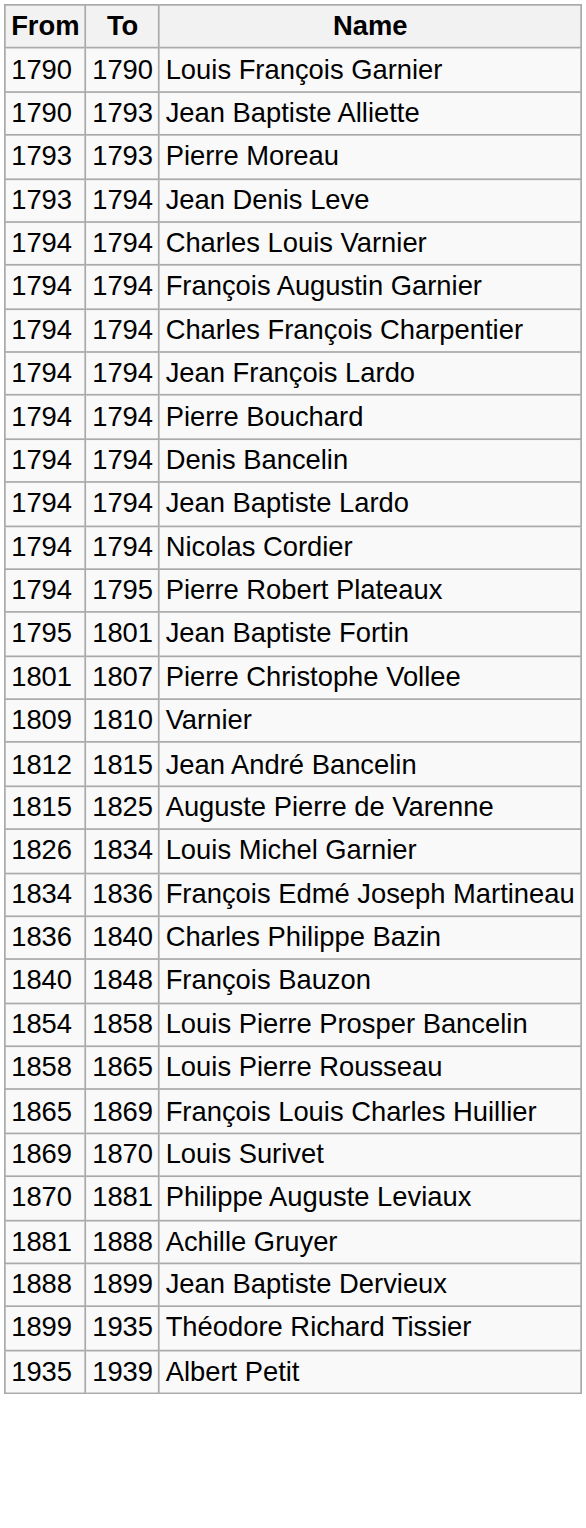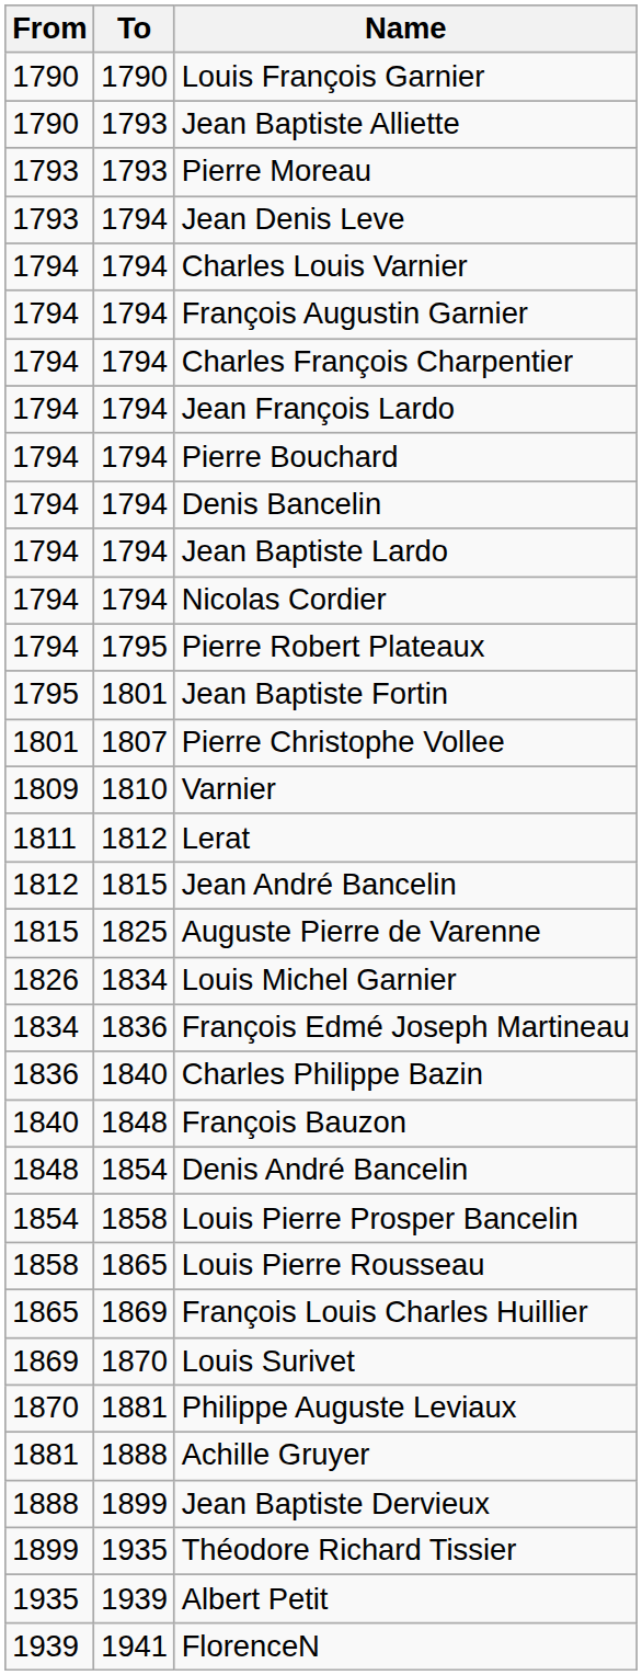 <table class="wikitable">
 <tr>
 <th>From</th>
 <th>To</th>
 <th>Name</th>
 </tr>
 <tr>
 <td>1790</td>
 <td>1790</td>
 <td>Louis François Garnier</td>
 </tr>
 <tr>
 <td>1790</td>
 <td>1793</td>
 <td>Jean Baptiste Alliette</td>
 </tr>
 <tr>
 <td>1793</td>
 <td>1793</td>
 <td>Pierre Moreau</td>
 </tr>
 <tr>
 <td>1793</td>
 <td>1794</td>
 <td>Jean Denis Leve</td>
 </tr>
 <tr>
 <td>1794</td>
 <td>1794</td>
 <td>Charles Louis Varnier</td>
 </tr>
 <tr>
 <td>1794</td>
 <td>1794</td>
 <td>François Augustin Garnier</td>
 </tr>
 <tr>
 <td>1794</td>
 <td>1794</td>
 <td>Charles François Charpentier</td>
 </tr>
 <tr>
 <td>1794</td>
 <td>1794</td>
 <td>Jean François Lardo</td>
 </tr>
 <tr>
 <td>1794</td>
 <td>1794</td>
 <td>Pierre Bouchard</td>
 </tr>
 <tr>
 <td>1794</td>
 <td>1794</td>
 <td>Denis Bancelin</td>
 </tr>
 <tr>
 <td>1794</td>
 <td>1794</td>
 <td>Jean Baptiste Lardo</td>
 </tr>
 <tr>
 <td>1794</td>
 <td>1794</td>
 <td>Nicolas Cordier</td>
 </tr>
 <tr>
 <td>1794</td>
 <td>1795</td>
 <td>Pierre Robert Plateaux</td>
 </tr>
 <tr>
 <td>1795</td>
 <td>1801</td>
 <td>Jean Baptiste Fortin</td>
 </tr>
 <tr>
 <td>1801</td>
 <td>1807</td>
 <td>Pierre Christophe Vollee</td>
 </tr>
 <tr>
 <td>1809</td>
 <td>1810</td>
 <td>Varnier</td>
 </tr>
 <tr>
+<td>1811</td>
+<td>1812</td>
+<td>Lerat</td>
+</tr>
+<tr>
 <td>1812</td>
 <td>1815</td>
 <td>Jean André Bancelin</td>
 </tr>
 <tr>
 <td>1815</td>
 <td>1825</td>
 <td>Auguste Pierre de Varenne</td>
 </tr>
 <tr>
 <td>1826</td>
 <td>1834</td>
 <td>Louis Michel Garnier</td>
 </tr>
 <tr>
 <td>1834</td>
 <td>1836</td>
 <td>François Edmé Joseph Martineau</td>
 </tr>
 <tr>
 <td>1836</td>
 <td>1840</td>
 <td>Charles Philippe Bazin</td>
 </tr>
 <tr>
 <td>1840</td>
 <td>1848</td>
 <td>François Bauzon</td>
+</tr>
+<tr>
+<td>1848</td>
+<td>1854</td>
+<td>Denis André Bancelin</td>
 </tr>
 <tr>
 <td>1854</td>
 <td>1858</td>
 <td>Louis Pierre Prosper Bancelin</td>
 </tr>
 <tr>
 <td>1858</td>
 <td>1865</td>
 <td>Louis Pierre Rousseau</td>
 </tr>
 <tr>
 <td>1865</td>
 <td>1869</td>
 <td>François Louis Charles Huillier</td>
 </tr>
 <tr>
 <td>1869</td>
 <td>1870</td>
 <td>Louis Surivet</td>
 </tr>
 <tr>
 <td>1870</td>
 <td>1881</td>
 <td>Philippe Auguste Leviaux</td>
 </tr>
 <tr>
 <td>1881</td>
 <td>1888</td>
 <td>Achille Gruyer</td>
 </tr>
 <tr>
 <td>1888</td>
 <td>1899</td>
 <td>Jean Baptiste Dervieux</td>
 </tr>
 <tr>
 <td>1899</td>
 <td>1935</td>
 <td>Théodore Richard Tissier</td>
 </tr>
 <tr>
 <td>1935</td>
 <td>1939</td>
 <td>Albert Petit</td>
 </tr>
+<tr>
+<td>1939</td>
+<td>1941</td>
+<td>FlorenceN</td>
+</tr>
 </table>
